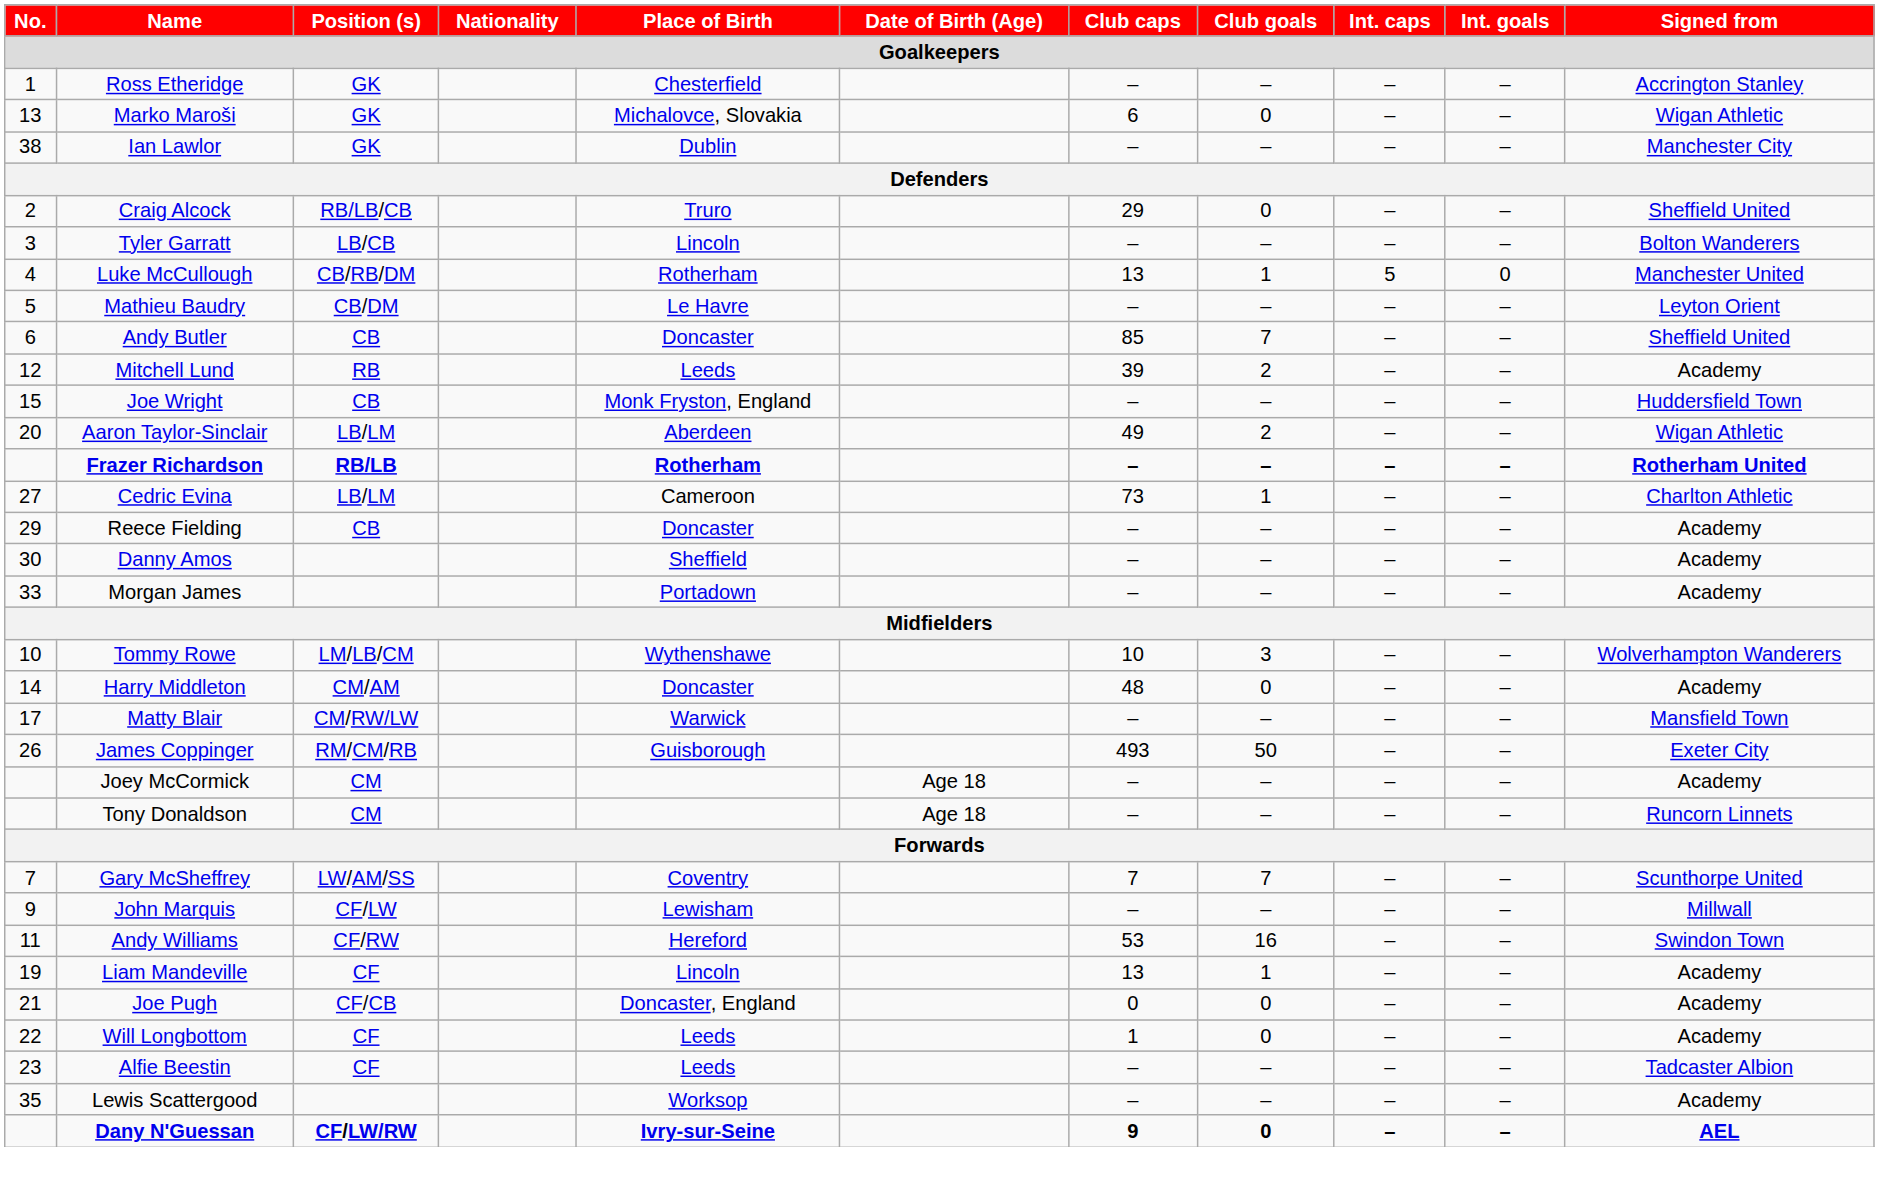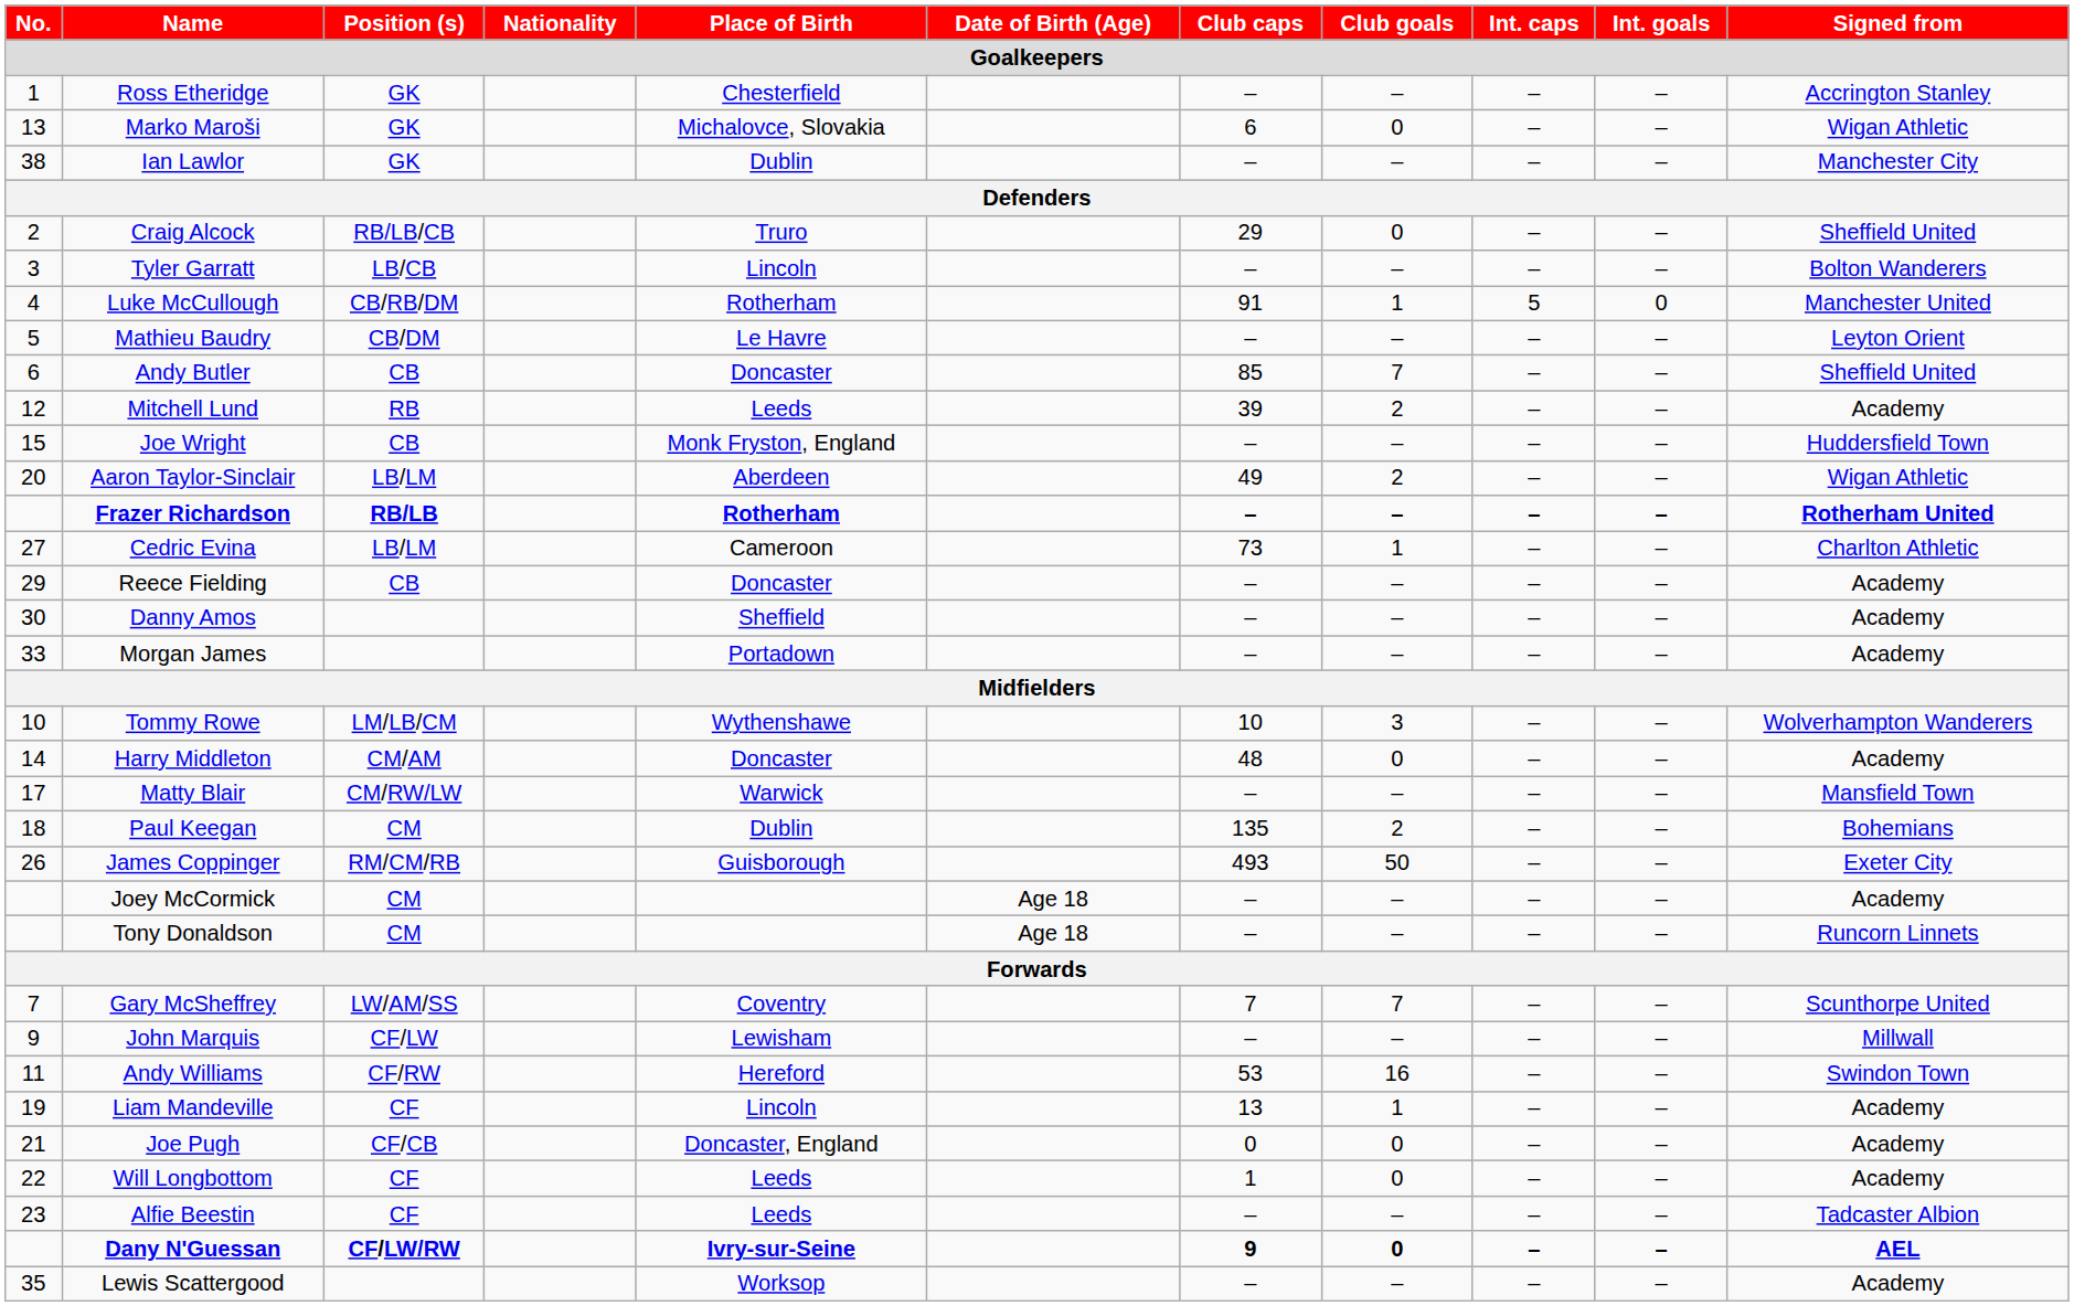 <table class="wikitable" style="text-align:center; font-size:85%; width:100%; text-align:center; font-size:85%; width:100%">
 <tr>
 <th style="background:red; color:white; text-align:center;">No.</th>
 <th style="background:red; color:white; text-align:center;">Name</th>
 <th style="background:red; color:white; text-align:center;">Position (s)</th>
 <th style="background:red; color:white; text-align:center;">Nationality</th>
 <th style="background:red; color:white; text-align:center;">Place of Birth</th>
 <th style="background:red; color:white; text-align:center;">Date of Birth (Age)</th>
 <th style="background:red; color:white; text-align:center;">Club caps</th>
 <th style="background:red; color:white; text-align:center;">Club goals</th>
 <th style="background:red; color:white; text-align:center;">Int. caps</th>
 <th style="background:red; color:white; text-align:center;">Int. goals</th>
 <th style="background:red; color:white; text-align:center;">Signed from</th>
 </tr>
 <tr>
 <th colspan="11" style="background:#dcdcdc; text-align:center;">Goalkeepers</th>
 </tr>
 <tr>
 <td>1</td>
 <td><a href='#'>Ross Etheridge</a></td>
 <td><a href='#'>GK</a></td>
 <td></td>
 <td><a href='#'>Chesterfield</a></td>
 <td></td>
 <td>–</td>
 <td>–</td>
 <td>–</td>
 <td>–</td>
 <td><a href='#'>Accrington Stanley</a></td>
 </tr>
 <tr>
 <td>13</td>
 <td><a href='#'>Marko Maroši</a></td>
 <td><a href='#'>GK</a></td>
 <td></td>
 <td><a href='#'>Michalovce</a>, Slovakia</td>
 <td></td>
 <td>6</td>
 <td>0</td>
 <td>–</td>
 <td>–</td>
 <td><a href='#'>Wigan Athletic</a></td>
 </tr>
 <tr>
 <td>38</td>
 <td><a href='#'>Ian Lawlor</a></td>
 <td><a href='#'>GK</a></td>
 <td></td>
 <td><a href='#'>Dublin</a></td>
 <td></td>
 <td>–</td>
 <td>–</td>
 <td>–</td>
 <td>–</td>
 <td><a href='#'>Manchester City</a></td>
 </tr>
 <tr>
 <th colspan="11">Defenders</th>
 </tr>
 <tr>
 <td>2</td>
 <td><a href='#'>Craig Alcock</a></td>
 <td><a href='#'>RB/LB</a>/<a href='#'>CB</a></td>
 <td></td>
 <td><a href='#'>Truro</a></td>
 <td></td>
 <td>29</td>
 <td>0</td>
 <td>–</td>
 <td>–</td>
 <td><a href='#'>Sheffield United</a></td>
 </tr>
 <tr>
 <td>3</td>
 <td><a href='#'>Tyler Garratt</a></td>
 <td><a href='#'>LB</a>/<a href='#'>CB</a></td>
 <td></td>
 <td><a href='#'>Lincoln</a></td>
 <td></td>
 <td>–</td>
 <td>–</td>
 <td>–</td>
 <td>–</td>
 <td><a href='#'>Bolton Wanderers</a></td>
 </tr>
 <tr>
 <td>4</td>
 <td><a href='#'>Luke McCullough</a></td>
 <td><a href='#'>CB</a>/<a href='#'>RB</a>/<a href='#'>DM</a></td>
 <td></td>
 <td><a href='#'>Rotherham</a></td>
 <td></td>
-<td>13</td>
+<td>91</td>
 <td>1</td>
 <td>5</td>
 <td>0</td>
 <td><a href='#'>Manchester United</a></td>
 </tr>
 <tr>
 <td>5</td>
 <td><a href='#'>Mathieu Baudry</a></td>
 <td><a href='#'>CB</a>/<a href='#'>DM</a></td>
 <td></td>
 <td><a href='#'>Le Havre</a></td>
 <td></td>
 <td>–</td>
 <td>–</td>
 <td>–</td>
 <td>–</td>
 <td><a href='#'>Leyton Orient</a></td>
 </tr>
 <tr>
 <td>6</td>
 <td><a href='#'>Andy Butler</a></td>
 <td><a href='#'>CB</a></td>
 <td></td>
 <td><a href='#'>Doncaster</a></td>
 <td></td>
 <td>85</td>
 <td>7</td>
 <td>–</td>
 <td>–</td>
 <td><a href='#'>Sheffield United</a></td>
 </tr>
 <tr>
 <td>12</td>
 <td><a href='#'>Mitchell Lund</a></td>
 <td><a href='#'>RB</a></td>
 <td></td>
 <td><a href='#'>Leeds</a></td>
 <td></td>
 <td>39</td>
 <td>2</td>
 <td>–</td>
 <td>–</td>
 <td>Academy</td>
 </tr>
 <tr>
 <td>15</td>
 <td><a href='#'>Joe Wright</a></td>
 <td><a href='#'>CB</a></td>
 <td></td>
 <td><a href='#'>Monk Fryston</a>, England</td>
 <td></td>
 <td>–</td>
 <td>–</td>
 <td>–</td>
 <td>–</td>
 <td><a href='#'>Huddersfield Town</a></td>
 </tr>
 <tr>
 <td>20</td>
 <td><a href='#'>Aaron Taylor-Sinclair</a></td>
 <td><a href='#'>LB</a>/<a href='#'>LM</a></td>
 <td></td>
 <td><a href='#'>Aberdeen</a></td>
 <td></td>
 <td>49</td>
 <td>2</td>
 <td>–</td>
 <td>–</td>
 <td><a href='#'>Wigan Athletic</a></td>
 </tr>
 <tr>
 <td></td>
 <td><strong><a href='#'>Frazer Richardson</a></strong></td>
 <td><strong><a href='#'>RB/LB</a></strong></td>
 <td><strong></strong></td>
 <td><strong><a href='#'>Rotherham</a></strong></td>
 <td><strong></strong></td>
 <td><strong>–</strong></td>
 <td><strong>–</strong></td>
 <td><strong>–</strong></td>
 <td><strong>–</strong></td>
 <td><strong><a href='#'>Rotherham United</a></strong></td>
 </tr>
 <tr>
 <td>27</td>
 <td><a href='#'>Cedric Evina</a></td>
 <td><a href='#'>LB</a>/<a href='#'>LM</a></td>
 <td></td>
 <td>Cameroon</td>
 <td></td>
 <td>73</td>
 <td>1</td>
 <td>–</td>
 <td>–</td>
 <td><a href='#'>Charlton Athletic</a></td>
 </tr>
 <tr>
 <td>29</td>
 <td>Reece Fielding</td>
 <td><a href='#'>CB</a></td>
 <td></td>
 <td><a href='#'>Doncaster</a></td>
 <td></td>
 <td>–</td>
 <td>–</td>
 <td>–</td>
 <td>–</td>
 <td>Academy</td>
 </tr>
 <tr>
 <td>30</td>
 <td><a href='#'>Danny Amos</a></td>
 <td></td>
 <td></td>
 <td><a href='#'>Sheffield</a></td>
 <td></td>
 <td>–</td>
 <td>–</td>
 <td>–</td>
 <td>–</td>
 <td>Academy</td>
 </tr>
 <tr>
 <td>33</td>
 <td>Morgan James</td>
 <td></td>
 <td></td>
 <td><a href='#'>Portadown</a></td>
 <td></td>
 <td>–</td>
 <td>–</td>
 <td>–</td>
 <td>–</td>
 <td>Academy</td>
 </tr>
 <tr>
 <th colspan="11">Midfielders</th>
 </tr>
 <tr>
 <td>10</td>
 <td><a href='#'>Tommy Rowe</a></td>
 <td><a href='#'>LM</a>/<a href='#'>LB</a>/<a href='#'>CM</a></td>
 <td></td>
 <td><a href='#'>Wythenshawe</a></td>
 <td></td>
 <td>10</td>
 <td>3</td>
 <td>–</td>
 <td>–</td>
 <td><a href='#'>Wolverhampton Wanderers</a></td>
 </tr>
 <tr>
 <td>14</td>
 <td><a href='#'>Harry Middleton</a></td>
 <td><a href='#'>CM</a>/<a href='#'>AM</a></td>
 <td></td>
 <td><a href='#'>Doncaster</a></td>
 <td></td>
 <td>48</td>
 <td>0</td>
 <td>–</td>
 <td>–</td>
 <td>Academy</td>
 </tr>
 <tr>
 <td>17</td>
 <td><a href='#'>Matty Blair</a></td>
 <td><a href='#'>CM</a>/<a href='#'>RW/LW</a></td>
 <td></td>
 <td><a href='#'>Warwick</a></td>
 <td></td>
 <td>–</td>
 <td>–</td>
 <td>–</td>
 <td>–</td>
 <td><a href='#'>Mansfield Town</a></td>
 </tr>
 <tr>
+<td>18</td>
+<td><a href='#'>Paul Keegan</a></td>
+<td><a href='#'>CM</a></td>
+<td></td>
+<td><a href='#'>Dublin</a></td>
+<td></td>
+<td>135</td>
+<td>2</td>
+<td>–</td>
+<td>–</td>
+<td><a href='#'>Bohemians</a></td>
+</tr>
+<tr>
 <td>26</td>
 <td><a href='#'>James Coppinger</a></td>
 <td><a href='#'>RM</a>/<a href='#'>CM</a>/<a href='#'>RB</a></td>
 <td></td>
 <td><a href='#'>Guisborough</a></td>
 <td></td>
 <td>493</td>
 <td>50</td>
 <td>–</td>
 <td>–</td>
 <td><a href='#'>Exeter City</a></td>
 </tr>
 <tr>
 <td></td>
 <td>Joey McCormick</td>
 <td><a href='#'>CM</a></td>
 <td></td>
 <td></td>
 <td>Age 18</td>
 <td>–</td>
 <td>–</td>
 <td>–</td>
 <td>–</td>
 <td>Academy</td>
 </tr>
 <tr>
 <td></td>
 <td>Tony Donaldson</td>
 <td><a href='#'>CM</a></td>
 <td></td>
 <td></td>
 <td>Age 18</td>
 <td>–</td>
 <td>–</td>
 <td>–</td>
 <td>–</td>
 <td><a href='#'>Runcorn Linnets</a></td>
 </tr>
 <tr>
 <th colspan="11">Forwards</th>
 </tr>
 <tr>
 <td>7</td>
 <td><a href='#'>Gary McSheffrey</a></td>
 <td><a href='#'>LW</a>/<a href='#'>AM</a>/<a href='#'>SS</a></td>
 <td></td>
 <td><a href='#'>Coventry</a></td>
 <td></td>
 <td>7</td>
 <td>7</td>
 <td>–</td>
 <td>–</td>
 <td><a href='#'>Scunthorpe United</a></td>
 </tr>
 <tr>
 <td>9</td>
 <td><a href='#'>John Marquis</a></td>
 <td><a href='#'>CF</a>/<a href='#'>LW</a></td>
 <td></td>
 <td><a href='#'>Lewisham</a></td>
 <td></td>
 <td>–</td>
 <td>–</td>
 <td>–</td>
 <td>–</td>
 <td><a href='#'>Millwall</a></td>
 </tr>
 <tr>
 <td>11</td>
 <td><a href='#'>Andy Williams</a></td>
 <td><a href='#'>CF</a>/<a href='#'>RW</a></td>
 <td></td>
 <td><a href='#'>Hereford</a></td>
 <td></td>
 <td>53</td>
 <td>16</td>
 <td>–</td>
 <td>–</td>
 <td><a href='#'>Swindon Town</a></td>
 </tr>
 <tr>
 <td>19</td>
 <td><a href='#'>Liam Mandeville</a></td>
 <td><a href='#'>CF</a></td>
 <td></td>
 <td><a href='#'>Lincoln</a></td>
 <td></td>
 <td>13</td>
 <td>1</td>
 <td>–</td>
 <td>–</td>
 <td>Academy</td>
 </tr>
 <tr>
 <td>21</td>
 <td><a href='#'>Joe Pugh</a></td>
 <td><a href='#'>CF</a>/<a href='#'>CB</a></td>
 <td></td>
 <td><a href='#'>Doncaster</a>, England</td>
 <td></td>
 <td>0</td>
 <td>0</td>
 <td>–</td>
 <td>–</td>
 <td>Academy</td>
 </tr>
 <tr>
 <td>22</td>
 <td><a href='#'>Will Longbottom</a></td>
 <td><a href='#'>CF</a></td>
 <td></td>
 <td><a href='#'>Leeds</a></td>
 <td></td>
 <td>1</td>
 <td>0</td>
 <td>–</td>
 <td>–</td>
 <td>Academy</td>
 </tr>
 <tr>
 <td>23</td>
 <td><a href='#'>Alfie Beestin</a></td>
 <td><a href='#'>CF</a></td>
 <td></td>
 <td><a href='#'>Leeds</a></td>
 <td></td>
 <td>–</td>
 <td>–</td>
 <td>–</td>
 <td>–</td>
 <td><a href='#'>Tadcaster Albion</a></td>
 </tr>
 <tr>
+<td></td>
+<td><strong><a href='#'>Dany N'Guessan</a></strong></td>
+<td><strong><a href='#'>CF</a>/<a href='#'>LW/RW</a></strong></td>
+<td><strong></strong></td>
+<td><strong><a href='#'>Ivry-sur-Seine</a></strong></td>
+<td><strong></strong></td>
+<td><strong>9</strong></td>
+<td><strong>0</strong></td>
+<td><strong>–</strong></td>
+<td><strong>–</strong></td>
+<td><strong><a href='#'>AEL</a></strong></td>
+</tr>
+<tr>
 <td>35</td>
 <td>Lewis Scattergood</td>
 <td></td>
 <td></td>
 <td><a href='#'>Worksop</a></td>
 <td></td>
 <td>–</td>
 <td>–</td>
 <td>–</td>
 <td>–</td>
 <td>Academy</td>
 </tr>
-<tr>
-<td></td>
-<td><strong><a href='#'>Dany N'Guessan</a></strong></td>
-<td><strong><a href='#'>CF</a>/<a href='#'>LW/RW</a></strong></td>
-<td><strong></strong></td>
-<td><strong><a href='#'>Ivry-sur-Seine</a></strong></td>
-<td><strong></strong></td>
-<td><strong>9</strong></td>
-<td><strong>0</strong></td>
-<td><strong>–</strong></td>
-<td><strong>–</strong></td>
-<td><strong><a href='#'>AEL</a></strong></td>
-</tr>
 </table>
